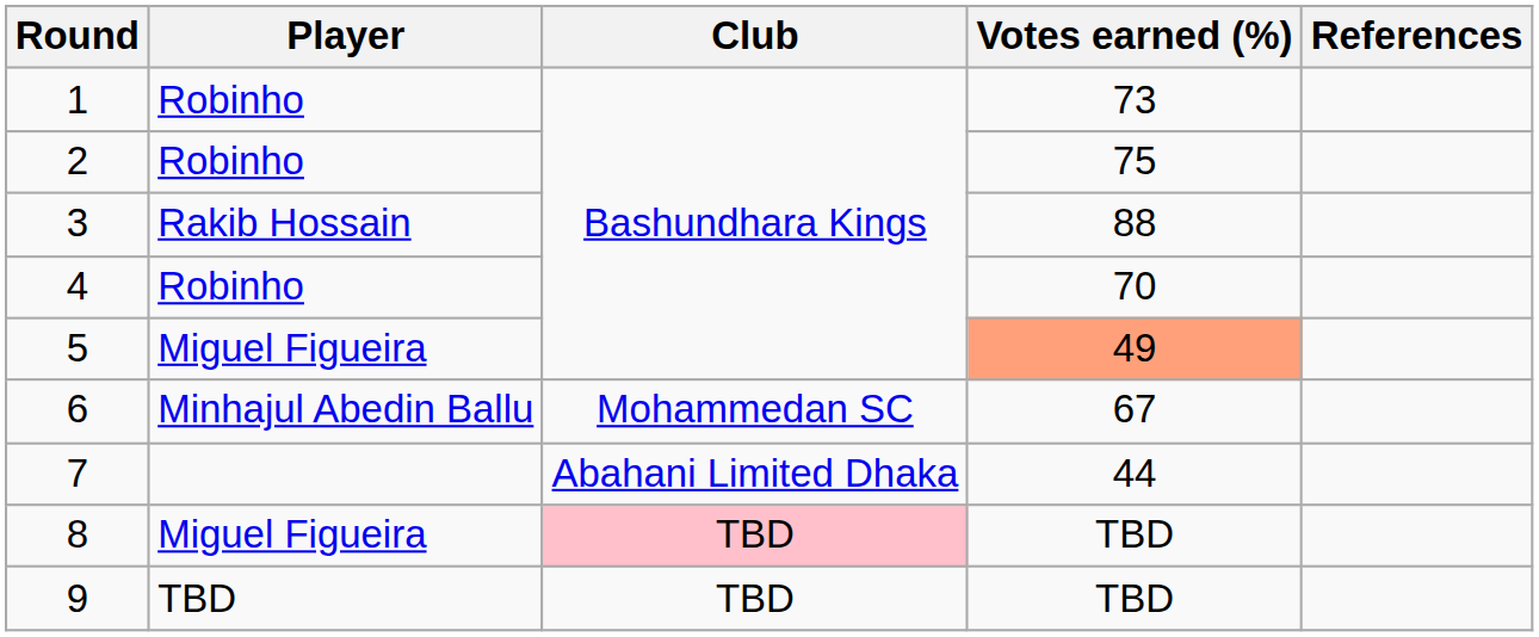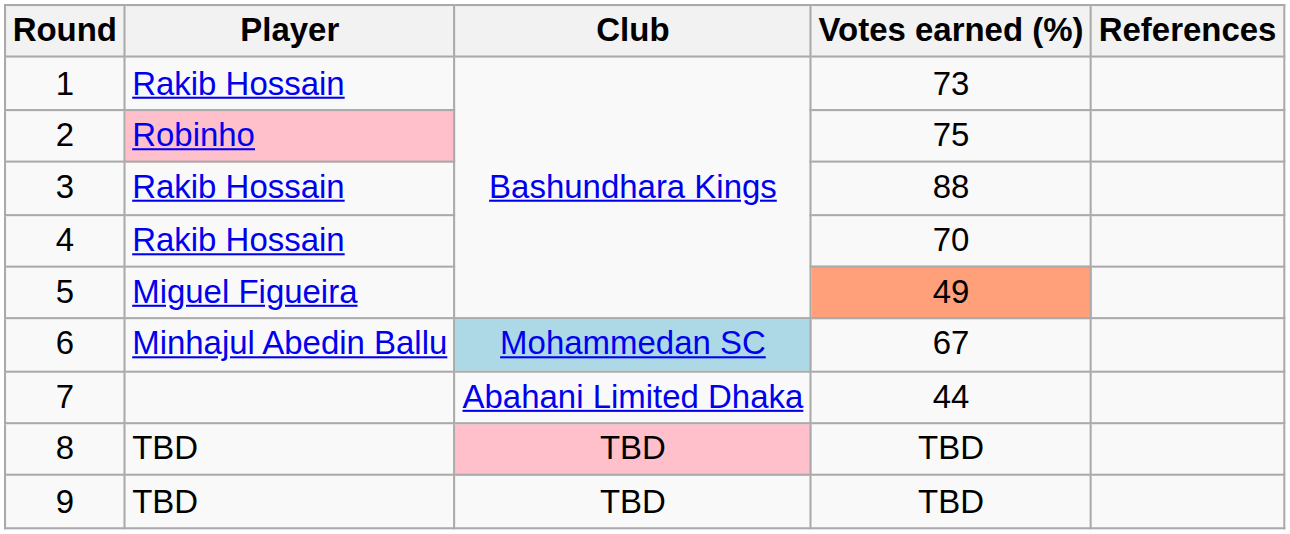 <table class="wikitable" style="text-align:center">
 <tr>
 <th>Round</th>
 <th>Player</th>
 <th>Club</th>
 <th>Votes earned (%)</th>
 <th><strong>References</strong></th>
 </tr>
 <tr>
 <td>1</td>
-<td align="left"> <a href='#'>Robinho</a></td>
+<td align="left"> <a href='#'>Rakib Hossain</a></td>
 <td rowspan="5"><a href='#'>Bashundhara Kings</a></td>
 <td>73</td>
 <td></td>
 </tr>
 <tr>
 <td>2</td>
-<td align="left"> <a href='#'>Robinho</a></td>
+<td align="left" style="background: pink;"> <a href='#'>Robinho</a></td>
 <td>75</td>
 <td></td>
 </tr>
 <tr>
 <td>3</td>
 <td align="left"> <a href='#'>Rakib Hossain</a></td>
 <td>88</td>
 <td></td>
 </tr>
 <tr>
 <td>4</td>
-<td align="left"> <a href='#'>Robinho</a></td>
+<td align="left"> <a href='#'>Rakib Hossain</a></td>
 <td>70</td>
 <td></td>
 </tr>
 <tr>
 <td>5</td>
 <td align="left"> <a href='#'>Miguel Figueira</a></td>
 <td style="background: lightsalmon;">49</td>
 <td></td>
 </tr>
 <tr>
 <td>6</td>
 <td align="left"> <a href='#'>Minhajul Abedin Ballu</a></td>
-<td><a href='#'>Mohammedan SC</a></td>
+<td style="background: lightblue;"><a href='#'>Mohammedan SC</a></td>
 <td>67</td>
 <td></td>
 </tr>
 <tr>
 <td>7</td>
 <td align="left"></td>
 <td><a href='#'>Abahani Limited Dhaka</a></td>
 <td>44</td>
 <td></td>
 </tr>
 <tr>
 <td>8</td>
-<td align="left"> <a href='#'>Miguel Figueira</a></td>
+<td align="left"> TBD</td>
 <td style="background: pink;">TBD</td>
 <td>TBD</td>
 <td></td>
 </tr>
 <tr>
 <td>9</td>
 <td align="left"> TBD</td>
 <td>TBD</td>
 <td>TBD</td>
 <td></td>
 </tr>
 </table>
